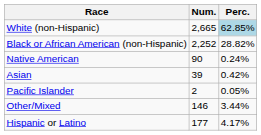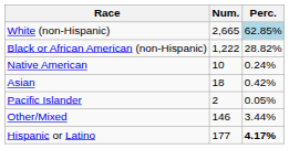 <table class="wikitable">
 <tr>
 <th>Race</th>
 <th>Num.</th>
 <th>Perc.</th>
 </tr>
 <tr>
 <td><a href='#'>White</a> (non-Hispanic)</td>
 <td>2,665</td>
 <td style="background: lightblue;">62.85%</td>
 </tr>
 <tr>
 <td><a href='#'>Black or African American</a> (non-Hispanic)</td>
-<td>2,252</td>
+<td>1,222</td>
 <td>28.82%</td>
 </tr>
 <tr>
 <td><a href='#'>Native American</a></td>
-<td>90</td>
+<td>10</td>
 <td>0.24%</td>
 </tr>
 <tr>
 <td><a href='#'>Asian</a></td>
-<td>39</td>
+<td>18</td>
 <td>0.42%</td>
 </tr>
 <tr>
 <td><a href='#'>Pacific Islander</a></td>
 <td>2</td>
 <td>0.05%</td>
 </tr>
 <tr>
 <td><a href='#'>Other/Mixed</a></td>
 <td>146</td>
 <td>3.44%</td>
 </tr>
 <tr>
 <td><a href='#'>Hispanic</a> or <a href='#'>Latino</a></td>
 <td>177</td>
-<td>4.17%</td>
+<td><strong>4.17%</strong></td>
 </tr>
 </table>
